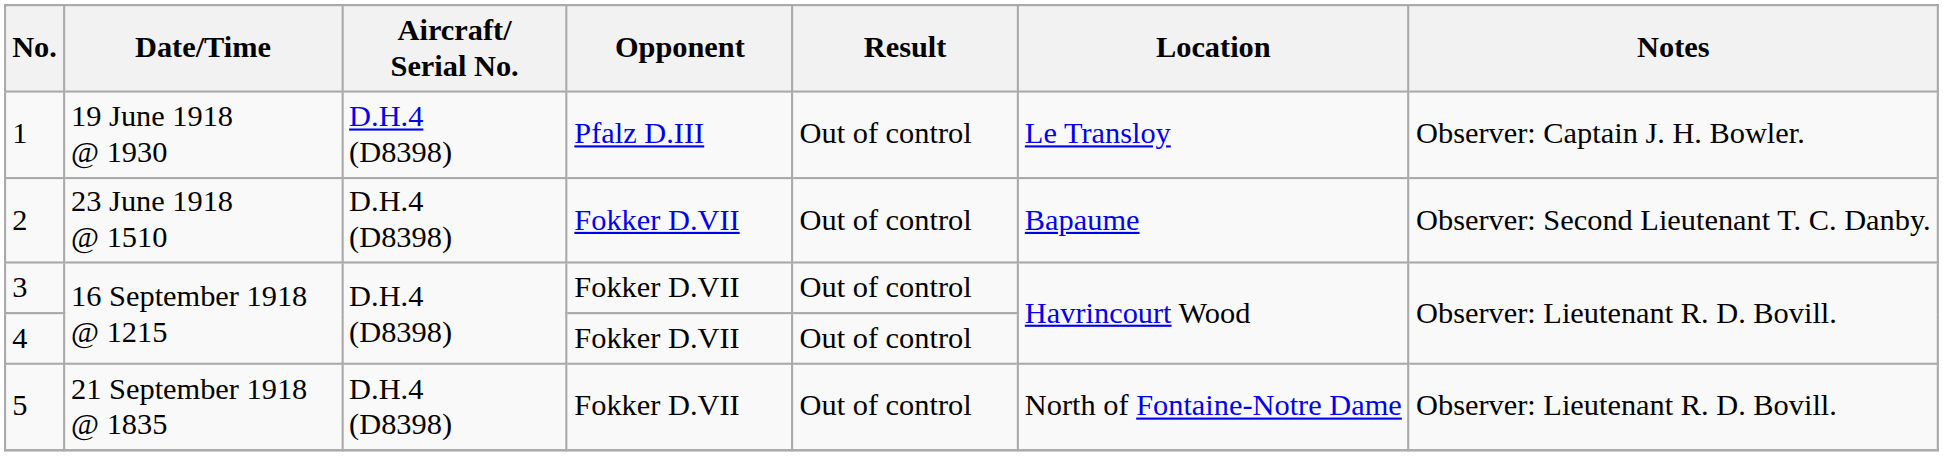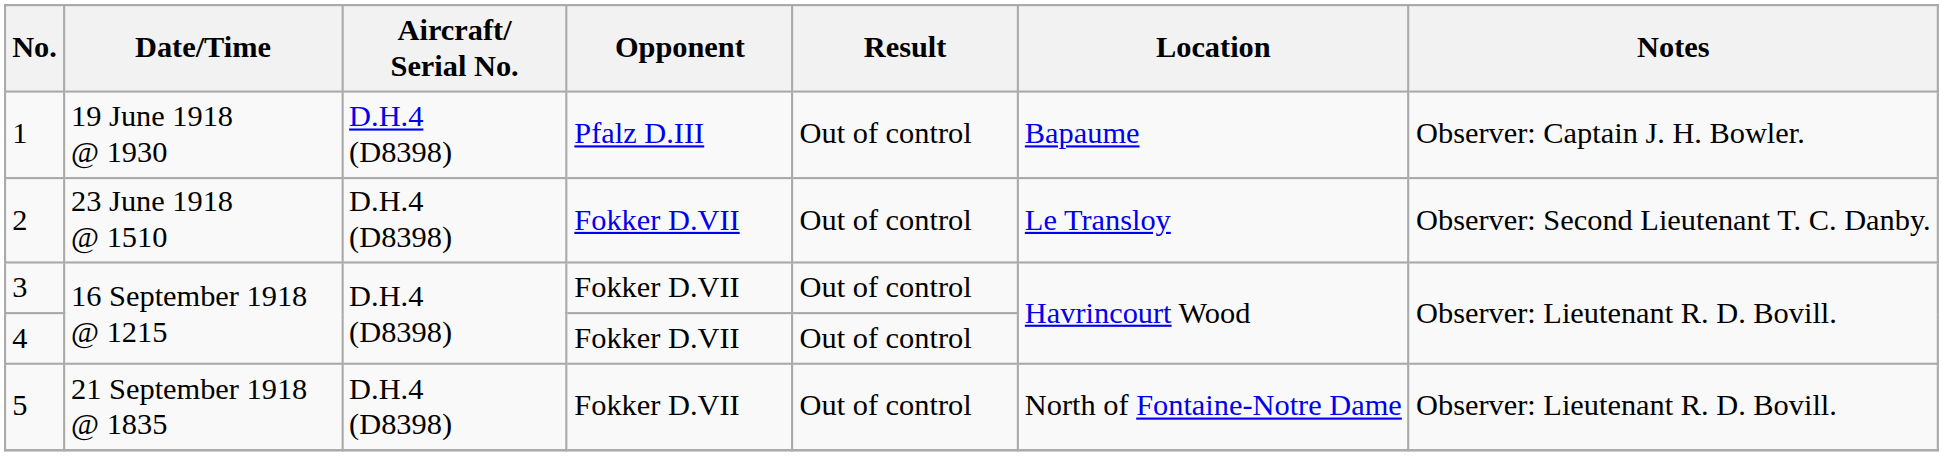 <table class="wikitable" style="font-size:90%;">
 <tr>
 </tr>
 <tr>
 <th>No.</th>
 <th width="125">Date/Time</th>
 <th width="100">Aircraft/<br>Serial No.</th>
 <th width="100">Opponent</th>
 <th width="100">Result</th>
 <th>Location</th>
 <th>Notes</th>
 </tr>
 <tr>
 <td>1</td>
 <td>19 June 1918<br>@ 1930</td>
 <td><a href='#'>D.H.4</a><br>(D8398)</td>
 <td><a href='#'>Pfalz D.III</a></td>
 <td>Out of control</td>
-<td><a href='#'>Le Transloy</a></td>
+<td><a href='#'>Bapaume</a></td>
 <td>Observer: Captain J. H. Bowler.</td>
 </tr>
 <tr>
 <td>2</td>
 <td>23 June 1918<br>@ 1510</td>
 <td>D.H.4<br>(D8398)</td>
 <td><a href='#'>Fokker D.VII</a></td>
 <td>Out of control</td>
-<td><a href='#'>Bapaume</a></td>
+<td><a href='#'>Le Transloy</a></td>
 <td>Observer: Second Lieutenant T. C. Danby.</td>
 </tr>
 <tr>
 <td>3</td>
 <td rowspan="2">16 September 1918<br>@ 1215</td>
 <td rowspan="2">D.H.4<br>(D8398)</td>
 <td>Fokker D.VII</td>
 <td>Out of control</td>
 <td rowspan="2"><a href='#'>Havrincourt</a> Wood</td>
 <td rowspan="2">Observer: Lieutenant R. D. Bovill.</td>
 </tr>
 <tr>
 <td>4</td>
 <td>Fokker D.VII</td>
 <td>Out of control</td>
 </tr>
 <tr>
 <td>5</td>
 <td>21 September 1918<br>@ 1835</td>
 <td>D.H.4<br>(D8398)</td>
 <td>Fokker D.VII</td>
 <td>Out of control</td>
 <td>North of <a href='#'>Fontaine-Notre Dame</a></td>
 <td>Observer: Lieutenant R. D. Bovill.</td>
 </tr>
 <tr>
 </tr>
 </table>
